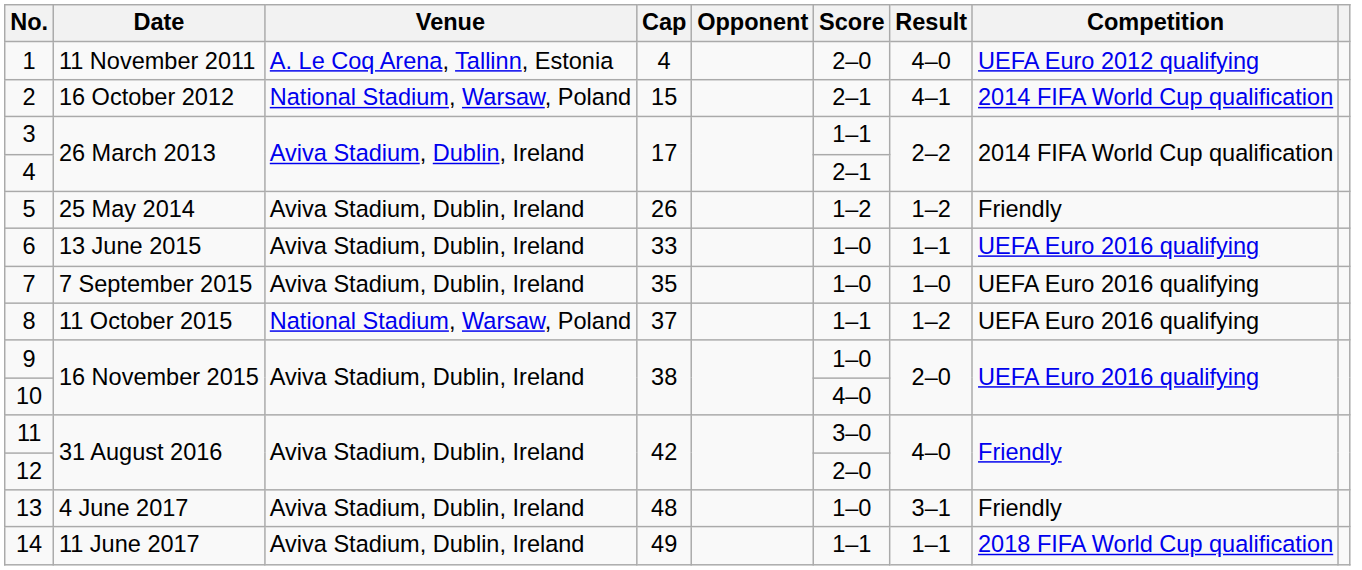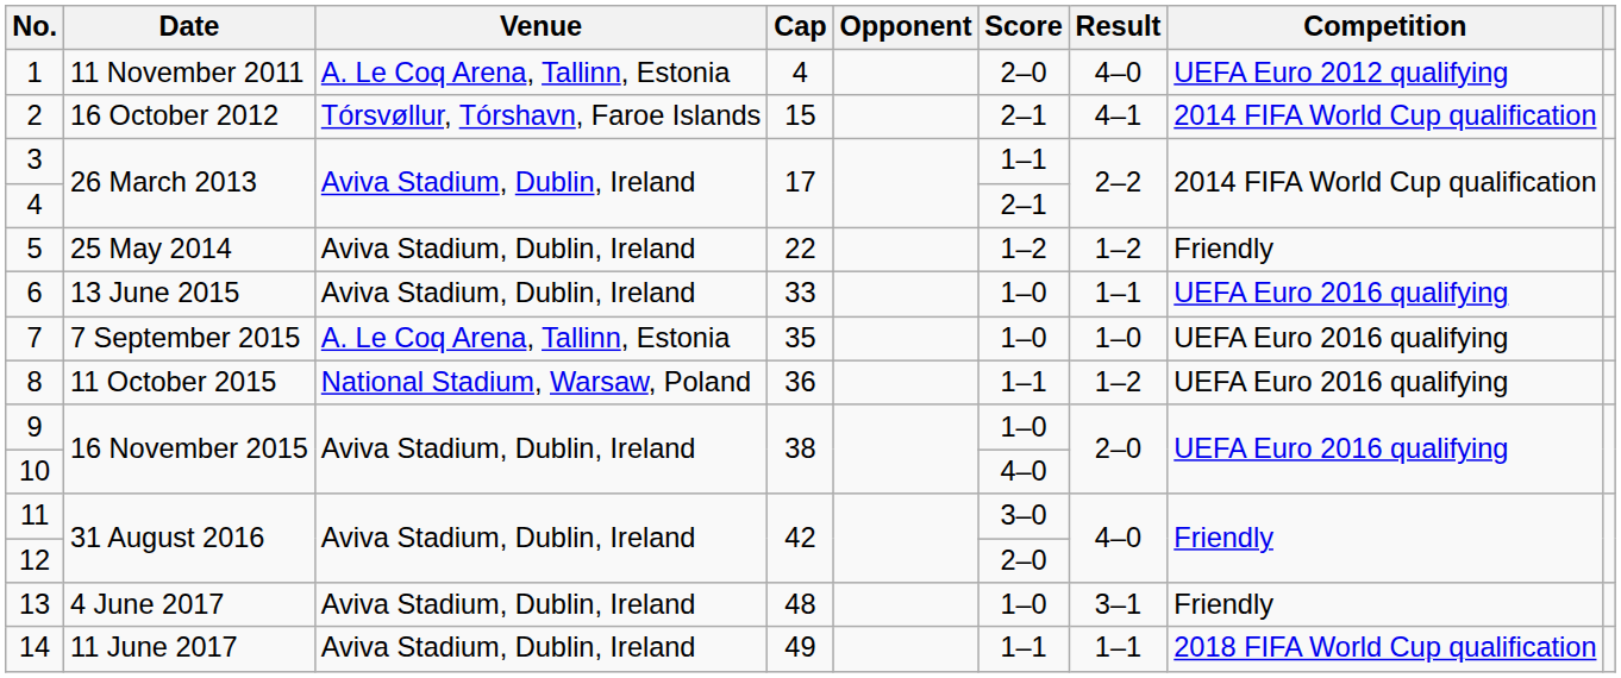 <table class="wikitable sortable">
 <tr>
 <th scope="col">No.</th>
 <th scope="col" data-sort-type="date">Date</th>
 <th scope="col">Venue</th>
 <th scope="col">Cap</th>
 <th scope="col">Opponent</th>
 <th scope="col">Score</th>
 <th scope="col">Result</th>
 <th scope="col">Competition</th>
 <th scope="col" class="unsortable"></th>
 </tr>
 <tr>
 <td align="center">1</td>
 <td>11 November 2011</td>
 <td><a href='#'>A. Le Coq Arena</a>, <a href='#'>Tallinn</a>, Estonia</td>
 <td align="center">4</td>
 <td></td>
 <td align="center">2–0</td>
 <td align="center">4–0</td>
 <td><a href='#'>UEFA Euro 2012 qualifying</a></td>
 <td align="center"></td>
 </tr>
 <tr>
 <td align="center">2</td>
 <td>16 October 2012</td>
-<td><a href='#'>National Stadium</a>, <a href='#'>Warsaw</a>, Poland</td>
+<td><a href='#'>Tórsvøllur</a>, <a href='#'>Tórshavn</a>, Faroe Islands</td>
 <td align="center">15</td>
 <td></td>
 <td align="center">2–1</td>
 <td align="center">4–1</td>
 <td><a href='#'>2014 FIFA World Cup qualification</a></td>
 <td align="center"></td>
 </tr>
 <tr>
 <td align="center">3</td>
 <td rowspan="2">26 March 2013</td>
 <td rowspan="2"><a href='#'>Aviva Stadium</a>, <a href='#'>Dublin</a>, Ireland</td>
 <td rowspan="2" align=center>17</td>
 <td rowspan="2"></td>
 <td align="center">1–1</td>
 <td rowspan="2" align=center>2–2</td>
 <td rowspan="2">2014 FIFA World Cup qualification</td>
 <td rowspan="2" align=center></td>
 </tr>
 <tr>
 <td align="center">4</td>
 <td align="center">2–1</td>
 </tr>
 <tr>
 <td align="center">5</td>
 <td>25 May 2014</td>
 <td>Aviva Stadium, Dublin, Ireland</td>
-<td align="center">26</td>
+<td align="center">22</td>
 <td></td>
 <td align="center">1–2</td>
 <td align="center">1–2</td>
 <td>Friendly</td>
 <td align="center"></td>
 </tr>
 <tr>
 <td align="center">6</td>
 <td>13 June 2015</td>
 <td>Aviva Stadium, Dublin, Ireland</td>
 <td align="center">33</td>
 <td></td>
 <td align="center">1–0</td>
 <td align="center">1–1</td>
 <td><a href='#'>UEFA Euro 2016 qualifying</a></td>
 <td align="center"></td>
 </tr>
 <tr>
 <td align="center">7</td>
 <td>7 September 2015</td>
-<td>Aviva Stadium, Dublin, Ireland</td>
+<td><a href='#'>A. Le Coq Arena</a>, <a href='#'>Tallinn</a>, Estonia</td>
 <td align="center">35</td>
 <td></td>
 <td align="center">1–0</td>
 <td align="center">1–0</td>
 <td>UEFA Euro 2016 qualifying</td>
 <td align="center"></td>
 </tr>
 <tr>
 <td align="center">8</td>
 <td>11 October 2015</td>
 <td><a href='#'>National Stadium</a>, <a href='#'>Warsaw</a>, Poland</td>
-<td align="center">37</td>
+<td align="center">36</td>
 <td></td>
 <td align="center">1–1</td>
 <td align="center">1–2</td>
 <td>UEFA Euro 2016 qualifying</td>
 <td align="center"></td>
 </tr>
 <tr>
 <td align="center">9</td>
 <td rowspan="2">16 November 2015</td>
 <td rowspan="2">Aviva Stadium, Dublin, Ireland</td>
 <td rowspan="2" align=center>38</td>
 <td rowspan="2"></td>
 <td align="center">1–0</td>
 <td rowspan="2" align=center>2–0</td>
 <td rowspan="2"><a href='#'>UEFA Euro 2016 qualifying</a></td>
 <td rowspan="2" align=center></td>
 </tr>
 <tr>
 <td align="center">10</td>
 <td align="center">4–0</td>
 </tr>
 <tr>
 <td align="center">11</td>
 <td rowspan="2">31 August 2016</td>
 <td rowspan="2">Aviva Stadium, Dublin, Ireland</td>
 <td rowspan="2" align=center>42</td>
 <td rowspan="2"></td>
 <td align="center">3–0</td>
 <td rowspan="2" align=center>4–0</td>
 <td rowspan="2"><a href='#'>Friendly</a></td>
 <td rowspan="2" align=center></td>
 </tr>
 <tr>
 <td align="center">12</td>
 <td align="center">2–0</td>
 </tr>
 <tr>
 <td align="center">13</td>
 <td>4 June 2017</td>
 <td>Aviva Stadium, Dublin, Ireland</td>
 <td align="center">48</td>
 <td></td>
 <td align="center">1–0</td>
 <td align="center">3–1</td>
 <td>Friendly</td>
 <td align="center"></td>
 </tr>
 <tr>
 <td align="center">14</td>
 <td>11 June 2017</td>
 <td>Aviva Stadium, Dublin, Ireland</td>
 <td align="center">49</td>
 <td></td>
 <td align="center">1–1</td>
 <td align="center">1–1</td>
 <td><a href='#'>2018 FIFA World Cup qualification</a></td>
 <td align="center"></td>
 </tr>
 </table>
